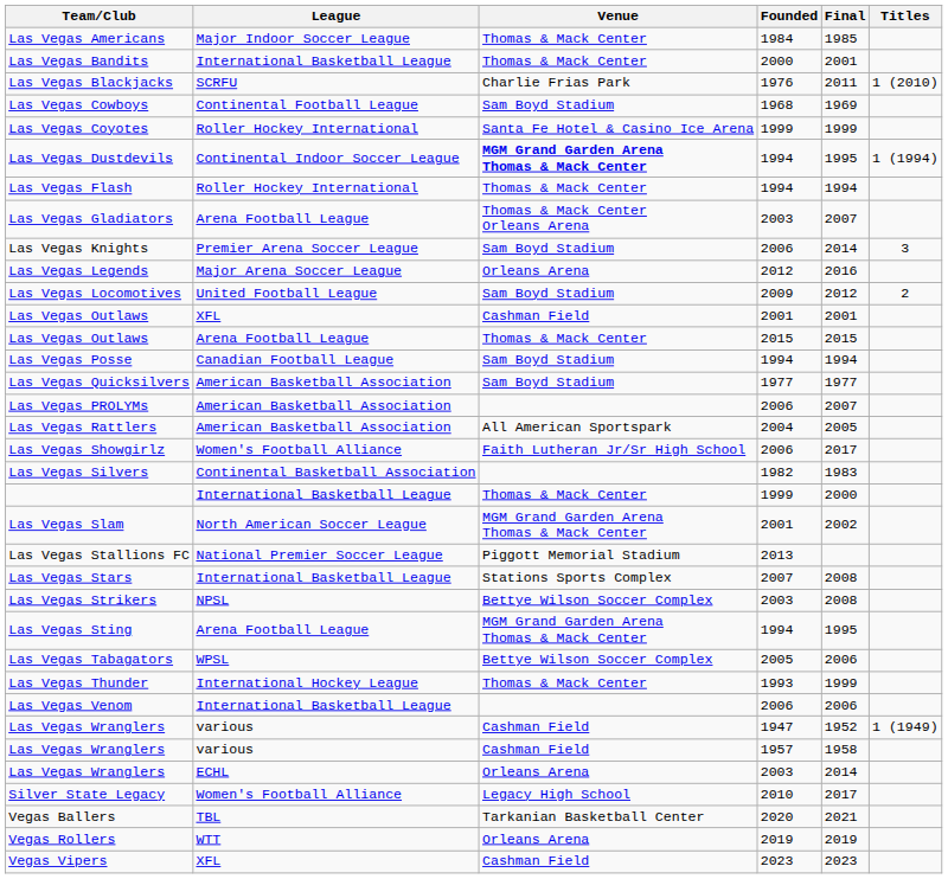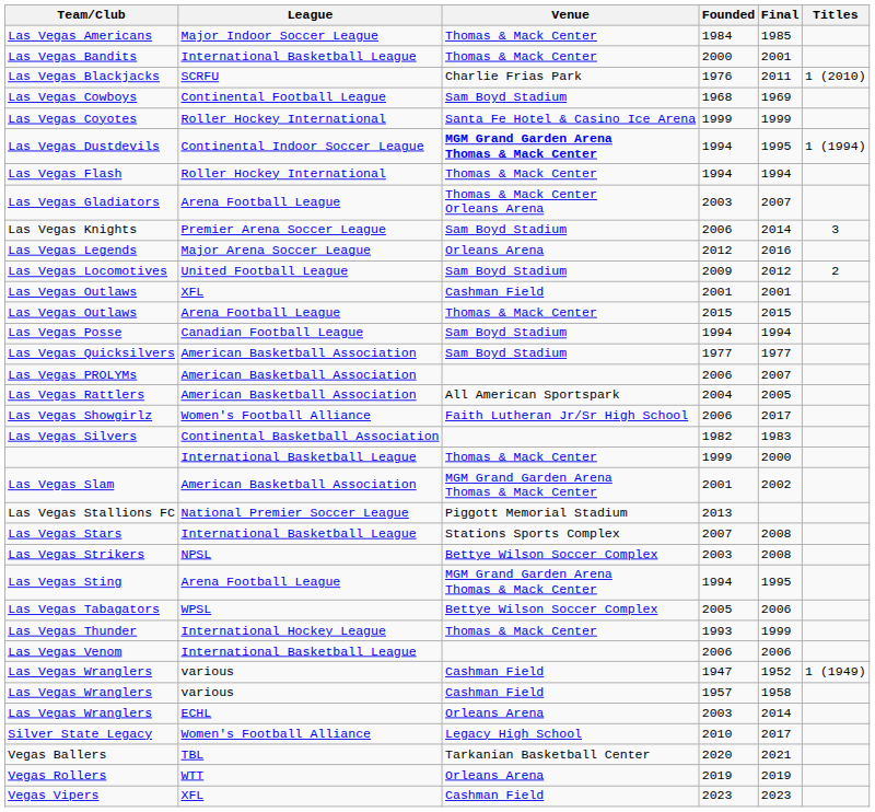 <table class="wikitable sortable">
 <tr>
 <th>Team/Club</th>
 <th>League</th>
 <th>Venue</th>
 <th>Founded</th>
 <th>Final</th>
 <th>Titles</th>
 </tr>
 <tr>
 <td><a href='#'>Las Vegas Americans</a></td>
 <td><a href='#'>Major Indoor Soccer League</a></td>
 <td><a href='#'>Thomas & Mack Center</a></td>
 <td>1984</td>
 <td>1985</td>
 <td></td>
 </tr>
 <tr>
 <td><a href='#'>Las Vegas Bandits</a></td>
 <td><a href='#'>International Basketball League</a></td>
 <td><a href='#'>Thomas & Mack Center</a></td>
 <td>2000</td>
 <td>2001</td>
 <td></td>
 </tr>
 <tr>
 <td><a href='#'>Las Vegas Blackjacks</a></td>
 <td><a href='#'>SCRFU</a></td>
 <td>Charlie Frias Park</td>
 <td>1976</td>
 <td>2011</td>
 <td style="text-align:center;">1 (2010)</td>
 </tr>
 <tr>
 <td><a href='#'>Las Vegas Cowboys</a></td>
 <td><a href='#'>Continental Football League</a></td>
 <td><a href='#'>Sam Boyd Stadium</a></td>
 <td>1968</td>
 <td>1969</td>
 <td></td>
 </tr>
 <tr>
 <td><a href='#'>Las Vegas Coyotes</a></td>
 <td><a href='#'>Roller Hockey International</a></td>
 <td><a href='#'>Santa Fe Hotel & Casino Ice Arena</a></td>
 <td>1999</td>
 <td>1999</td>
 <td></td>
 </tr>
 <tr>
 <td><a href='#'>Las Vegas Dustdevils</a></td>
 <td><a href='#'>Continental Indoor Soccer League</a></td>
 <td><strong><a href='#'>MGM Grand Garden Arena</a><br><a href='#'>Thomas & Mack Center</a></strong></td>
 <td>1994</td>
 <td>1995</td>
 <td style="text-align:center;">1 (1994)</td>
 </tr>
 <tr>
 <td><a href='#'>Las Vegas Flash</a></td>
 <td><a href='#'>Roller Hockey International</a></td>
 <td><a href='#'>Thomas & Mack Center</a></td>
 <td>1994</td>
 <td>1994</td>
 <td></td>
 </tr>
 <tr>
 <td><a href='#'>Las Vegas Gladiators</a></td>
 <td><a href='#'>Arena Football League</a></td>
 <td><a href='#'>Thomas & Mack Center</a><br><a href='#'>Orleans Arena</a></td>
 <td>2003</td>
 <td>2007</td>
 <td></td>
 </tr>
 <tr>
 <td>Las Vegas Knights</td>
 <td><a href='#'>Premier Arena Soccer League</a></td>
 <td><a href='#'>Sam Boyd Stadium</a></td>
 <td>2006</td>
 <td>2014</td>
 <td style="text-align:center;">3</td>
 </tr>
 <tr>
 <td><a href='#'>Las Vegas Legends</a></td>
 <td><a href='#'>Major Arena Soccer League</a></td>
 <td><a href='#'>Orleans Arena</a></td>
 <td>2012</td>
 <td>2016</td>
 <td></td>
 </tr>
 <tr>
 <td><a href='#'>Las Vegas Locomotives</a></td>
 <td><a href='#'>United Football League</a></td>
 <td><a href='#'>Sam Boyd Stadium</a></td>
 <td>2009</td>
 <td>2012</td>
 <td style="text-align:center;">2</td>
 </tr>
 <tr>
 <td><a href='#'>Las Vegas Outlaws</a></td>
 <td><a href='#'>XFL</a></td>
 <td><a href='#'>Cashman Field</a></td>
 <td>2001</td>
 <td>2001</td>
 <td></td>
 </tr>
 <tr>
 <td><a href='#'>Las Vegas Outlaws</a></td>
 <td><a href='#'>Arena Football League</a></td>
 <td><a href='#'>Thomas & Mack Center</a></td>
 <td>2015</td>
 <td>2015</td>
 <td></td>
 </tr>
 <tr>
 <td><a href='#'>Las Vegas Posse</a></td>
 <td><a href='#'>Canadian Football League</a></td>
 <td><a href='#'>Sam Boyd Stadium</a></td>
 <td>1994</td>
 <td>1994</td>
 <td></td>
 </tr>
 <tr>
 <td><a href='#'>Las Vegas Quicksilvers</a></td>
 <td><a href='#'>American Basketball Association</a></td>
 <td><a href='#'>Sam Boyd Stadium</a></td>
 <td>1977</td>
 <td>1977</td>
 <td></td>
 </tr>
 <tr>
 <td><a href='#'>Las Vegas PROLYMs</a></td>
 <td><a href='#'>American Basketball Association</a></td>
 <td></td>
 <td>2006</td>
 <td>2007</td>
 <td></td>
 </tr>
 <tr>
 <td><a href='#'>Las Vegas Rattlers</a></td>
 <td><a href='#'>American Basketball Association</a></td>
 <td>All American Sportspark</td>
 <td>2004</td>
 <td>2005</td>
 <td></td>
 </tr>
 <tr>
 <td><a href='#'>Las Vegas Showgirlz</a></td>
 <td><a href='#'>Women's Football Alliance</a></td>
 <td><a href='#'>Faith Lutheran Jr/Sr High School</a></td>
 <td>2006</td>
 <td>2017</td>
 <td></td>
 </tr>
 <tr>
 <td><a href='#'>Las Vegas Silvers</a></td>
 <td><a href='#'>Continental Basketball Association</a></td>
 <td></td>
 <td>1982</td>
 <td>1983</td>
 <td></td>
 </tr>
 <tr>
 <td></td>
 <td><a href='#'>International Basketball League</a></td>
 <td><a href='#'>Thomas & Mack Center</a></td>
 <td>1999</td>
 <td>2000</td>
 <td></td>
 </tr>
 <tr>
 <td><a href='#'>Las Vegas Slam</a></td>
-<td><a href='#'>North American Soccer League</a></td>
+<td><a href='#'>American Basketball Association</a></td>
 <td><a href='#'>MGM Grand Garden Arena</a><br><a href='#'>Thomas & Mack Center</a></td>
 <td>2001</td>
 <td>2002</td>
 <td></td>
 </tr>
 <tr>
 <td>Las Vegas Stallions FC</td>
 <td><a href='#'>National Premier Soccer League</a></td>
 <td>Piggott Memorial Stadium</td>
 <td>2013</td>
 <td></td>
 <td></td>
 </tr>
 <tr>
 <td><a href='#'>Las Vegas Stars</a></td>
 <td><a href='#'>International Basketball League</a></td>
 <td>Stations Sports Complex</td>
 <td>2007</td>
 <td>2008</td>
 <td></td>
 </tr>
 <tr>
 <td><a href='#'>Las Vegas Strikers</a></td>
 <td><a href='#'>NPSL</a></td>
 <td><a href='#'>Bettye Wilson Soccer Complex</a></td>
 <td>2003</td>
 <td>2008</td>
 <td></td>
 </tr>
 <tr>
 <td><a href='#'>Las Vegas Sting</a></td>
 <td><a href='#'>Arena Football League</a></td>
 <td><a href='#'>MGM Grand Garden Arena</a><br><a href='#'>Thomas & Mack Center</a></td>
 <td>1994</td>
 <td>1995</td>
 <td></td>
 </tr>
 <tr>
 <td><a href='#'>Las Vegas Tabagators</a></td>
 <td><a href='#'>WPSL</a></td>
 <td><a href='#'>Bettye Wilson Soccer Complex</a></td>
 <td>2005</td>
 <td>2006</td>
 <td></td>
 </tr>
 <tr>
 <td><a href='#'>Las Vegas Thunder</a></td>
 <td><a href='#'>International Hockey League</a></td>
 <td><a href='#'>Thomas & Mack Center</a></td>
 <td>1993</td>
 <td>1999</td>
 <td></td>
 </tr>
 <tr>
 <td><a href='#'>Las Vegas Venom</a></td>
 <td><a href='#'>International Basketball League</a></td>
 <td></td>
 <td>2006</td>
 <td>2006</td>
 <td></td>
 </tr>
 <tr>
 <td><a href='#'>Las Vegas Wranglers</a></td>
 <td>various</td>
 <td><a href='#'>Cashman Field</a></td>
 <td>1947</td>
 <td>1952</td>
 <td style="text-align:center;">1 (1949)</td>
 </tr>
 <tr>
 <td><a href='#'>Las Vegas Wranglers</a></td>
 <td>various</td>
 <td><a href='#'>Cashman Field</a></td>
 <td>1957</td>
 <td>1958</td>
 <td></td>
 </tr>
 <tr>
 <td><a href='#'>Las Vegas Wranglers</a></td>
 <td><a href='#'>ECHL</a></td>
 <td><a href='#'>Orleans Arena</a></td>
 <td>2003</td>
 <td>2014</td>
 <td></td>
 </tr>
 <tr>
 <td><a href='#'>Silver State Legacy</a></td>
 <td><a href='#'>Women's Football Alliance</a></td>
 <td><a href='#'>Legacy High School</a></td>
 <td>2010</td>
 <td>2017</td>
 <td></td>
 </tr>
 <tr>
 <td>Vegas Ballers</td>
 <td><a href='#'>TBL</a></td>
 <td>Tarkanian Basketball Center</td>
 <td>2020</td>
 <td>2021</td>
 <td></td>
 </tr>
 <tr>
 <td><a href='#'>Vegas Rollers</a></td>
 <td><a href='#'>WTT</a></td>
 <td><a href='#'>Orleans Arena</a></td>
 <td>2019</td>
 <td>2019</td>
 <td></td>
 </tr>
 <tr>
 <td><a href='#'>Vegas Vipers</a></td>
 <td><a href='#'>XFL</a></td>
 <td><a href='#'>Cashman Field</a></td>
 <td>2023</td>
 <td>2023</td>
 <td></td>
 </tr>
 </table>
